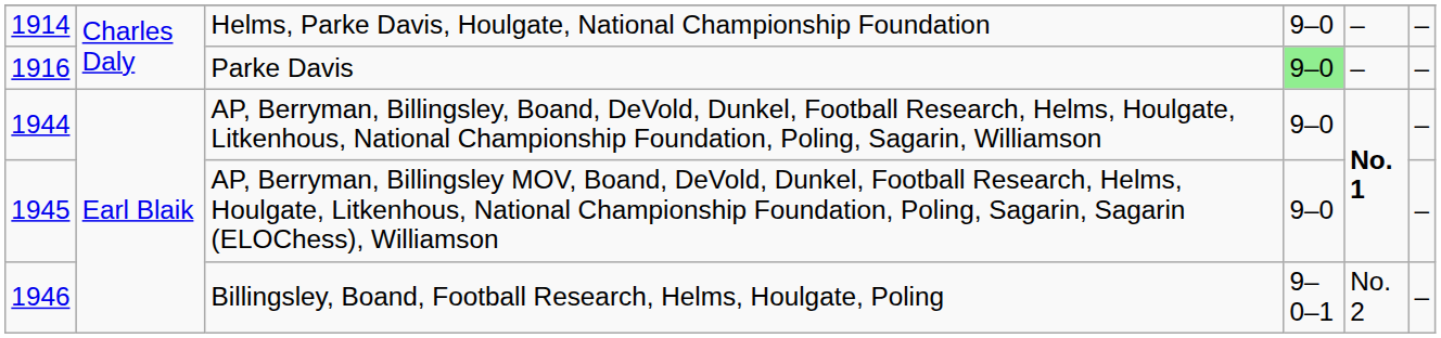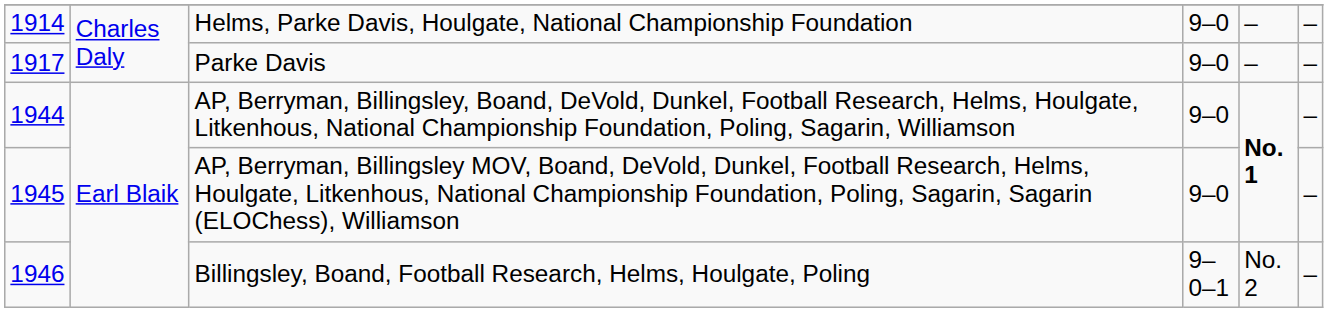 <table class="wikitable">
 <tr>
 </tr>
 <tr>
 <td><a href='#'>1914</a></td>
 <td rowspan="2"><a href='#'>Charles Daly</a></td>
 <td>Helms, Parke Davis, Houlgate, National Championship Foundation</td>
 <td>9–0</td>
 <td>–</td>
 <td>–</td>
 </tr>
 <tr>
-<td><a href='#'>1916</a></td>
+<td><a href='#'>1917</a></td>
 <td>Parke Davis</td>
-<td style="background: lightgreen;">9–0</td>
+<td>9–0</td>
 <td>–</td>
 <td>–</td>
 </tr>
 <tr>
 <td><a href='#'>1944</a></td>
 <td rowspan="3"><a href='#'>Earl Blaik</a></td>
 <td>AP, Berryman, Billingsley, Boand, DeVold, Dunkel, Football Research, Helms, Houlgate, Litkenhous, National Championship Foundation, Poling, Sagarin, Williamson</td>
 <td>9–0</td>
 <td rowspan="2"><strong>No. 1</strong></td>
 <td>–</td>
 </tr>
 <tr>
 <td><a href='#'>1945</a></td>
 <td>AP, Berryman, Billingsley MOV, Boand, DeVold, Dunkel, Football Research, Helms, Houlgate, Litkenhous, National Championship Foundation, Poling, Sagarin, Sagarin (ELOChess), Williamson</td>
 <td>9–0</td>
 <td>–</td>
 </tr>
 <tr>
 <td><a href='#'>1946</a></td>
 <td>Billingsley, Boand, Football Research, Helms, Houlgate, Poling</td>
 <td>9–0–1</td>
 <td>No. 2</td>
 <td>–</td>
 </tr>
 </table>
